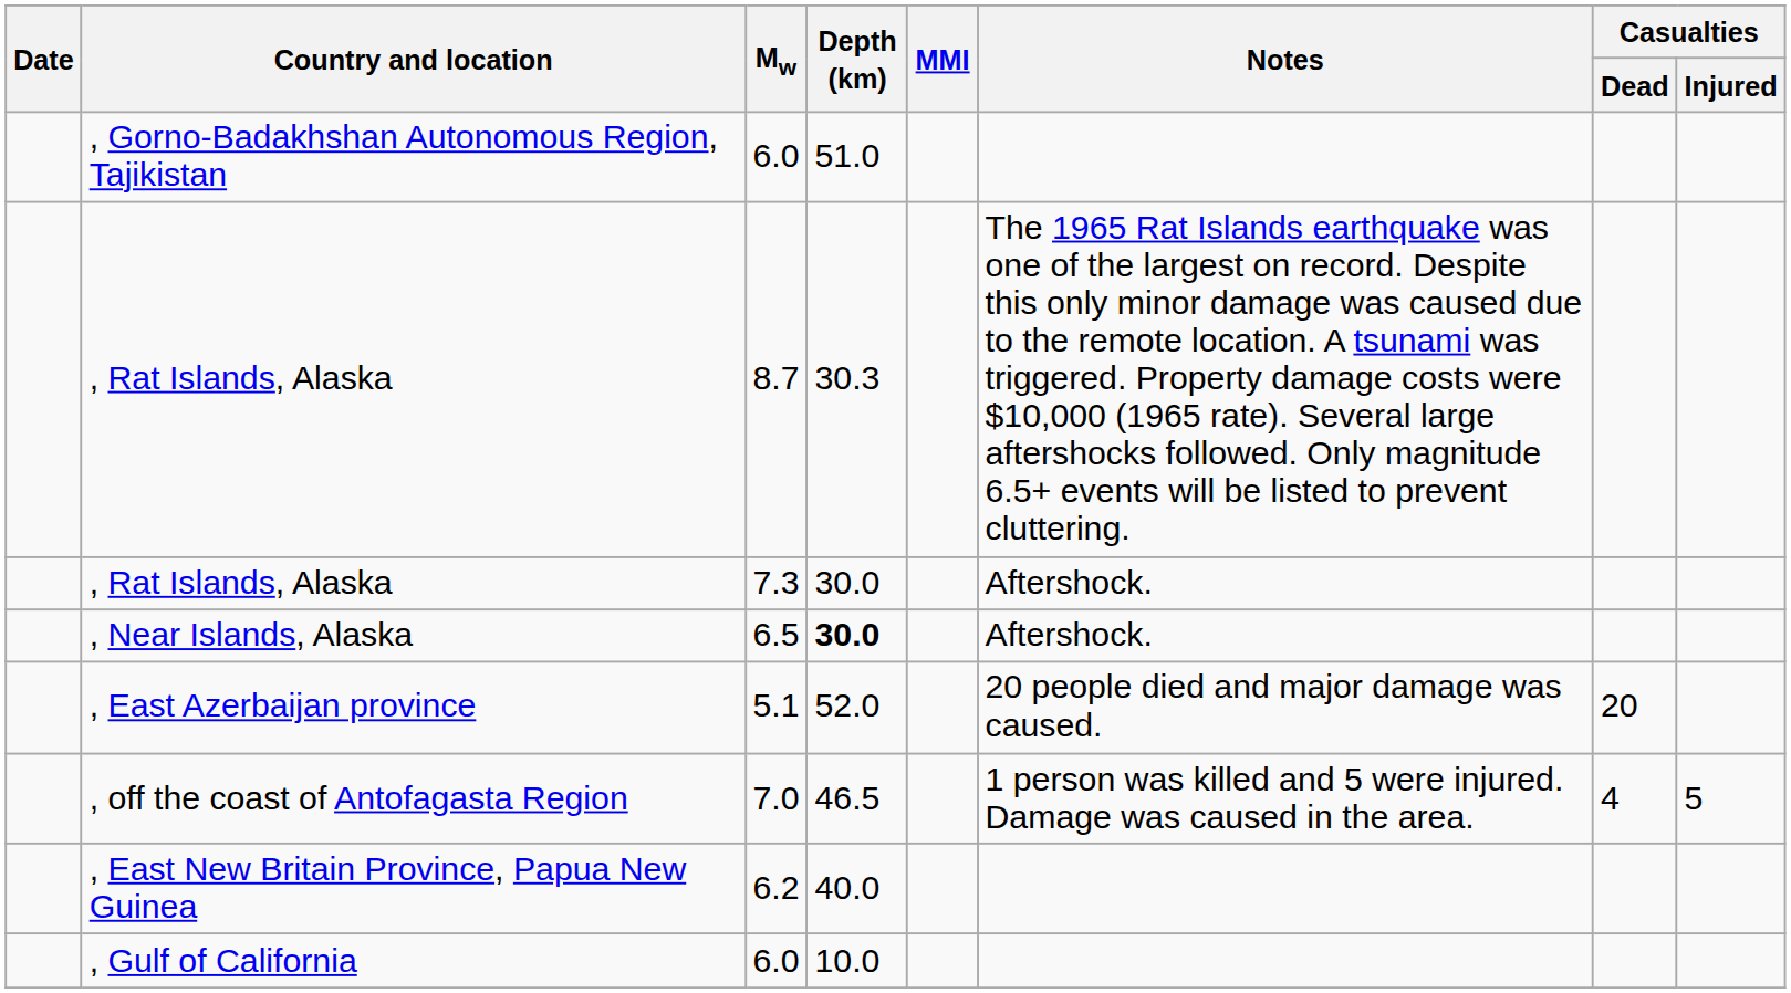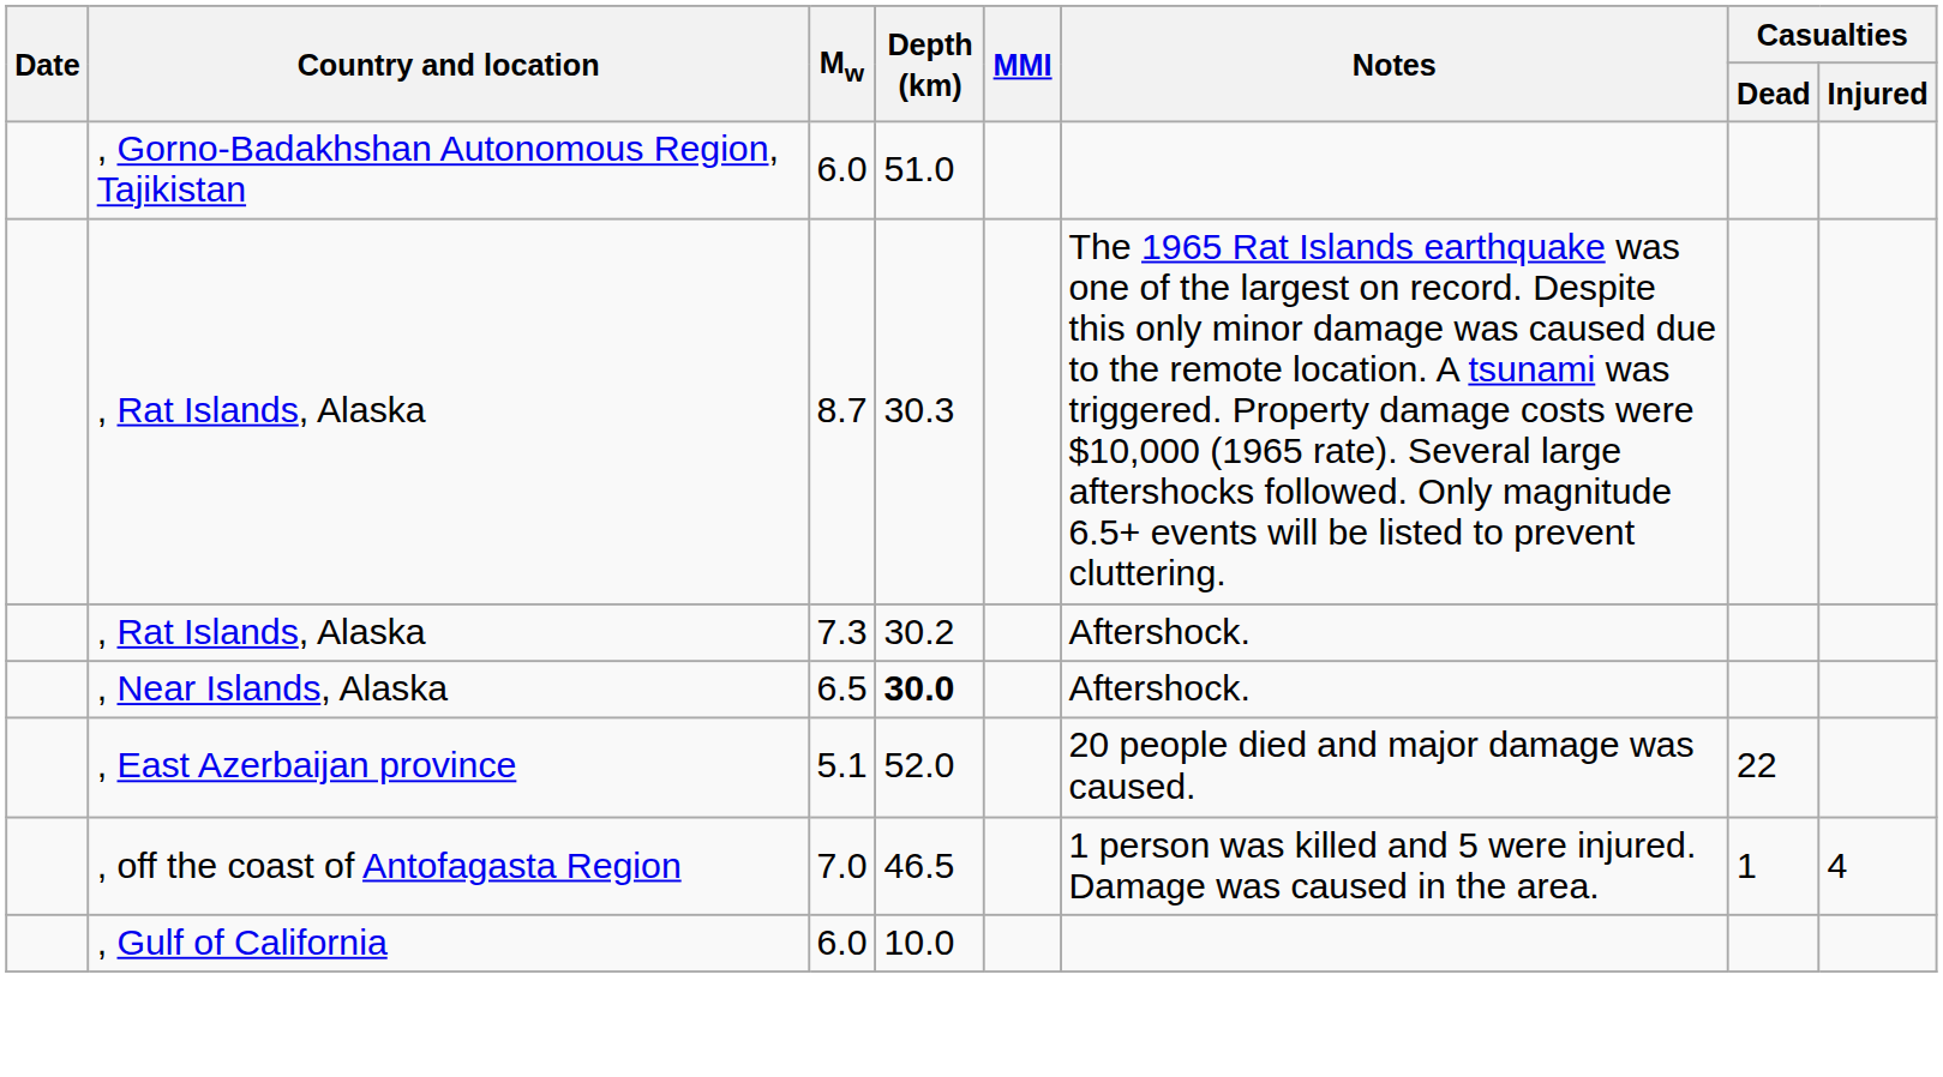 <table class="wikitable sortable sort-under" style="border:1px black; margin-left:1em;">
 <tr>
 <th rowspan="2"><small>Date</small></th>
 <th rowspan="2" style="width: 310px"><small>Country and location</small></th>
 <th rowspan="2"><small>M<sub>w</sub></small></th>
 <th rowspan="2"><small>Depth (km)</small></th>
 <th rowspan="2"><small><a href='#'>MMI</a></small></th>
 <th rowspan="2" class="unsortable"><small>Notes</small></th>
 <th colspan="2"><small>Casualties</small></th>
 </tr>
 <tr>
 <th><small>Dead</small></th>
 <th><small>Injured</small></th>
 </tr>
 <tr>
 <td></td>
 <td>, <a href='#'>Gorno-Badakhshan Autonomous Region</a>, <a href='#'>Tajikistan</a></td>
 <td>6.0</td>
 <td>51.0</td>
 <td></td>
 <td></td>
 <td></td>
 <td></td>
 </tr>
 <tr>
 <td></td>
 <td>, <a href='#'>Rat Islands</a>, Alaska</td>
 <td>8.7</td>
 <td>30.3</td>
 <td></td>
 <td>The <a href='#'>1965 Rat Islands earthquake</a> was one of the largest on record. Despite this only minor damage was caused due to the remote location. A <a href='#'>tsunami</a> was triggered. Property damage costs were $10,000 (1965 rate). Several large aftershocks followed. Only magnitude 6.5+ events will be listed to prevent cluttering.</td>
 <td></td>
 <td></td>
 </tr>
 <tr>
 <td></td>
 <td>, <a href='#'>Rat Islands</a>, Alaska</td>
 <td>7.3</td>
-<td>30.0</td>
+<td>30.2</td>
 <td></td>
 <td>Aftershock.</td>
 <td></td>
 <td></td>
 </tr>
 <tr>
 <td></td>
 <td>, <a href='#'>Near Islands</a>, Alaska</td>
 <td>6.5</td>
 <td><strong>30.0</strong></td>
 <td></td>
 <td>Aftershock.</td>
 <td></td>
 <td></td>
 </tr>
 <tr>
 <td></td>
 <td>, <a href='#'>East Azerbaijan province</a></td>
 <td>5.1</td>
 <td>52.0</td>
 <td></td>
 <td>20 people died and major damage was caused.</td>
-<td>20</td>
+<td>22</td>
 <td></td>
 </tr>
 <tr>
 <td></td>
 <td>, off the coast of <a href='#'>Antofagasta Region</a></td>
 <td>7.0</td>
 <td>46.5</td>
 <td></td>
 <td>1 person was killed and 5 were injured. Damage was caused in the area.</td>
+<td>1</td>
 <td>4</td>
-<td>5</td>
-</tr>
-<tr>
-<td></td>
-<td>, <a href='#'>East New Britain Province</a>, <a href='#'>Papua New Guinea</a></td>
-<td>6.2</td>
-<td>40.0</td>
-<td></td>
-<td></td>
-<td></td>
-<td></td>
 </tr>
 <tr>
 <td></td>
 <td>, <a href='#'>Gulf of California</a></td>
 <td>6.0</td>
 <td>10.0</td>
 <td></td>
 <td></td>
 <td></td>
 <td></td>
 </tr>
 </table>
